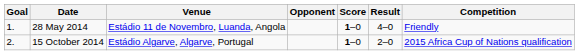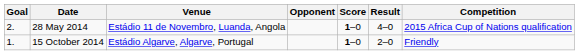 <table class="wikitable plainrowheaders sortable">
 <tr>
 <th>Goal</th>
 <th>Date</th>
 <th>Venue</th>
 <th>Opponent</th>
 <th>Score</th>
 <th>Result</th>
 <th>Competition</th>
 </tr>
 <tr>
-<td>1.</td>
+<td>2.</td>
 <td>28 May 2014</td>
 <td><a href='#'>Estádio 11 de Novembro</a>, <a href='#'>Luanda</a>, Angola</td>
 <td></td>
 <td align=center><strong>1</strong>–0</td>
 <td align=center>4–0</td>
-<td><a href='#'>Friendly</a></td>
+<td><a href='#'>2015 Africa Cup of Nations qualification</a></td>
 </tr>
 <tr>
-<td>2.</td>
+<td>1.</td>
 <td>15 October 2014</td>
 <td><a href='#'>Estádio Algarve</a>, <a href='#'>Algarve</a>, Portugal</td>
 <td></td>
 <td align=center><strong>1</strong>–0</td>
 <td align=center>2–0</td>
-<td><a href='#'>2015 Africa Cup of Nations qualification</a></td>
+<td><a href='#'>Friendly</a></td>
 </tr>
 </table>
